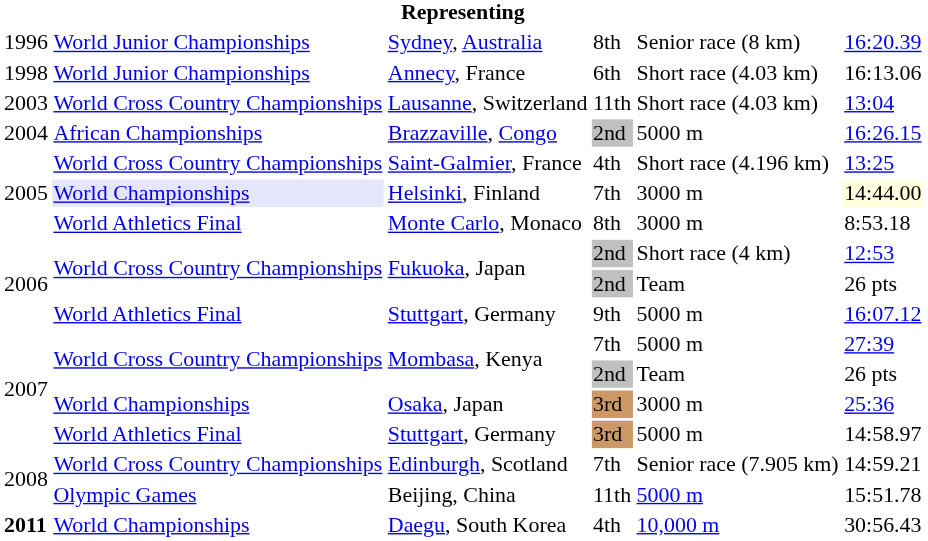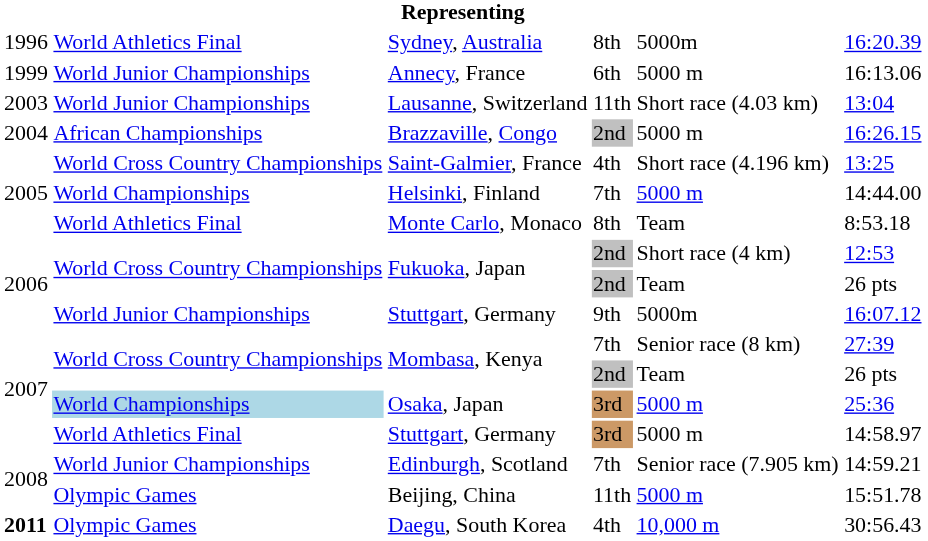 <table>
 <tr>
 <th colspan="6">Representing </th>
 </tr>
 <tr>
 <td>1996</td>
-<td><a href='#'>World Junior Championships</a></td>
+<td><a href='#'>World Athletics Final</a></td>
 <td><a href='#'>Sydney</a>, <a href='#'>Australia</a></td>
 <td>8th</td>
-<td>Senior race (8 km)</td>
+<td>5000m</td>
 <td><a href='#'>16:20.39</a></td>
 </tr>
 <tr>
-<td>1998</td>
+<td>1999</td>
 <td><a href='#'>World Junior Championships</a></td>
 <td><a href='#'>Annecy</a>, France</td>
 <td>6th</td>
-<td>Short race (4.03 km)</td>
+<td>5000 m</td>
 <td>16:13.06</td>
 </tr>
 <tr>
 <td>2003</td>
-<td><a href='#'>World Cross Country Championships</a></td>
+<td><a href='#'>World Junior Championships</a></td>
 <td><a href='#'>Lausanne</a>, Switzerland</td>
 <td>11th</td>
 <td>Short race (4.03 km)</td>
 <td><a href='#'>13:04</a></td>
 </tr>
 <tr>
 <td>2004</td>
 <td><a href='#'>African Championships</a></td>
 <td><a href='#'>Brazzaville</a>, <a href='#'>Congo</a></td>
 <td bgcolor=silver>2nd</td>
 <td>5000 m</td>
 <td><a href='#'>16:26.15</a></td>
 </tr>
 <tr>
 <td rowspan=3>2005</td>
 <td><a href='#'>World Cross Country Championships</a></td>
 <td><a href='#'>Saint-Galmier</a>, France</td>
 <td>4th</td>
 <td>Short race (4.196 km)</td>
 <td><a href='#'>13:25</a></td>
 </tr>
 <tr>
-<td style="background: lavender;"><a href='#'>World Championships</a></td>
+<td><a href='#'>World Championships</a></td>
 <td><a href='#'>Helsinki</a>, Finland</td>
 <td>7th</td>
-<td>3000 m</td>
-<td style="background: lightyellow;">14:44.00</td>
+<td><a href='#'>5000 m</a></td>
+<td>14:44.00</td>
 </tr>
 <tr>
 <td><a href='#'>World Athletics Final</a></td>
 <td><a href='#'>Monte Carlo</a>, Monaco</td>
 <td>8th</td>
-<td>3000 m</td>
+<td>Team</td>
 <td>8:53.18</td>
 </tr>
 <tr>
 <td rowspan=3>2006</td>
 <td rowspan=2><a href='#'>World Cross Country Championships</a></td>
 <td rowspan=2><a href='#'>Fukuoka</a>, Japan</td>
 <td bgcolor=silver>2nd</td>
 <td>Short race (4 km)</td>
 <td><a href='#'>12:53</a></td>
 </tr>
 <tr>
 <td bgcolor=silver>2nd</td>
 <td>Team</td>
 <td>26 pts</td>
 </tr>
 <tr>
-<td><a href='#'>World Athletics Final</a></td>
+<td><a href='#'>World Junior Championships</a></td>
 <td><a href='#'>Stuttgart</a>, Germany</td>
 <td>9th</td>
-<td>5000 m</td>
+<td>5000m</td>
 <td><a href='#'>16:07.12</a></td>
 </tr>
 <tr>
 <td rowspan=4>2007</td>
 <td rowspan=2><a href='#'>World Cross Country Championships</a></td>
 <td rowspan=2><a href='#'>Mombasa</a>, Kenya</td>
 <td>7th</td>
-<td>5000 m</td>
+<td>Senior race (8 km)</td>
 <td><a href='#'>27:39</a></td>
 </tr>
 <tr>
 <td bgcolor=silver>2nd</td>
 <td>Team</td>
 <td>26 pts</td>
 </tr>
 <tr>
-<td><a href='#'>World Championships</a></td>
+<td style="background: lightblue;"><a href='#'>World Championships</a></td>
 <td><a href='#'>Osaka</a>, Japan</td>
 <td bgcolor=CC9966>3rd</td>
-<td>3000 m</td>
+<td><a href='#'>5000 m</a></td>
 <td><a href='#'>25:36</a></td>
 </tr>
 <tr>
 <td><a href='#'>World Athletics Final</a></td>
 <td><a href='#'>Stuttgart</a>, Germany</td>
 <td bgcolor=CC9966>3rd</td>
 <td>5000 m</td>
 <td>14:58.97</td>
 </tr>
 <tr>
 <td rowspan=2>2008</td>
-<td><a href='#'>World Cross Country Championships</a></td>
+<td><a href='#'>World Junior Championships</a></td>
 <td><a href='#'>Edinburgh</a>, Scotland</td>
 <td>7th</td>
 <td>Senior race (7.905 km)</td>
 <td>14:59.21</td>
 </tr>
 <tr>
 <td><a href='#'>Olympic Games</a></td>
 <td>Beijing, China</td>
 <td>11th</td>
 <td><a href='#'>5000 m</a></td>
 <td>15:51.78</td>
 </tr>
 <tr>
 <td><strong>2011</strong></td>
-<td><a href='#'>World Championships</a></td>
+<td><a href='#'>Olympic Games</a></td>
 <td><a href='#'>Daegu</a>, South Korea</td>
 <td>4th</td>
 <td><a href='#'>10,000 m</a></td>
 <td>30:56.43</td>
 </tr>
 </table>
